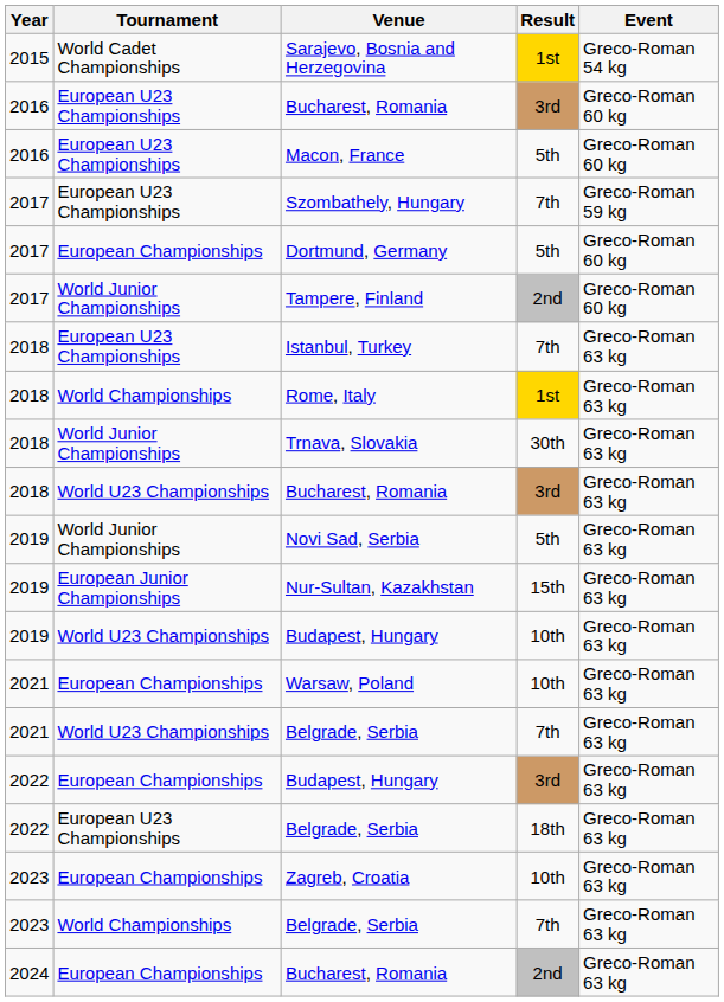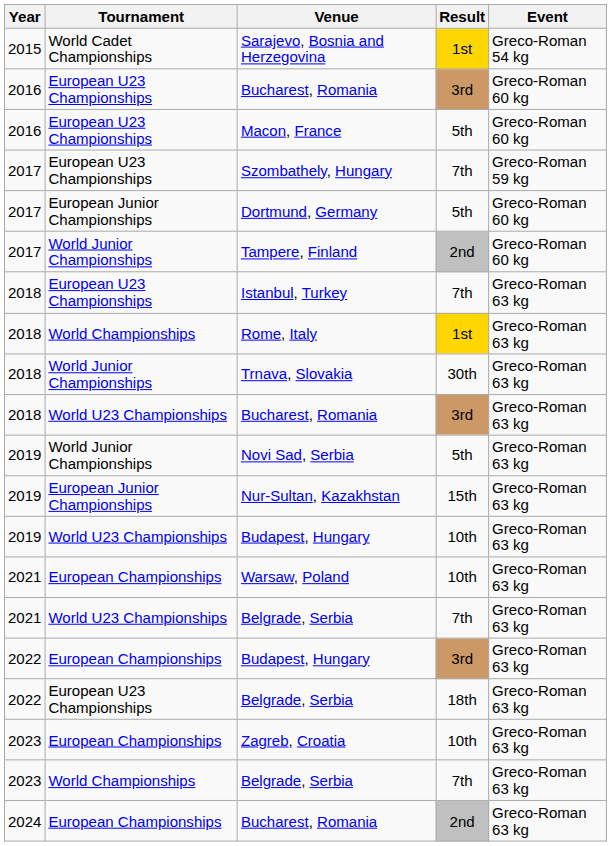 <table class="wikitable" style="font-size:95%;">
 <tr>
 <th>Year</th>
 <th>Tournament</th>
 <th>Venue</th>
 <th>Result</th>
 <th>Event</th>
 </tr>
 <tr>
 <td rowspan="1">2015</td>
 <td>World Cadet Championships</td>
 <td> <a href='#'>Sarajevo</a>, <a href='#'>Bosnia and Herzegovina</a></td>
 <td align="center" bgcolor="gold">1st</td>
 <td>Greco-Roman 54 kg</td>
 </tr>
 <tr>
 <td rowspan="1">2016</td>
 <td><a href='#'>European U23 Championships</a></td>
 <td> <a href='#'>Bucharest</a>, <a href='#'>Romania</a></td>
 <td align="center"bgcolor="cc9966">3rd</td>
 <td>Greco-Roman 60 kg</td>
 </tr>
 <tr>
 <td rowspan="1">2016</td>
 <td><a href='#'>European U23 Championships</a></td>
 <td> <a href='#'>Macon</a>, <a href='#'>France</a></td>
 <td align="center">5th</td>
 <td>Greco-Roman 60 kg</td>
 </tr>
 <tr>
 <td rowspan="1">2017</td>
 <td>European U23 Championships</td>
 <td> <a href='#'>Szombathely</a>, <a href='#'>Hungary</a></td>
 <td align="center">7th</td>
 <td>Greco-Roman 59 kg</td>
 </tr>
 <tr>
 <td rowspan="1">2017</td>
-<td><a href='#'>European Championships</a></td>
+<td>European Junior Championships</td>
 <td> <a href='#'>Dortmund</a>, <a href='#'>Germany</a></td>
 <td align="center">5th</td>
 <td>Greco-Roman 60 kg</td>
 </tr>
 <tr>
 <td rowspan="1">2017</td>
 <td><a href='#'>World Junior Championships</a></td>
 <td> <a href='#'>Tampere</a>, <a href='#'>Finland</a></td>
 <td align="center" bgcolor="silver">2nd</td>
 <td>Greco-Roman 60 kg</td>
 </tr>
 <tr>
 <td rowspan="1">2018</td>
 <td><a href='#'>European U23 Championships</a></td>
 <td> <a href='#'>Istanbul</a>, <a href='#'>Turkey</a></td>
 <td align="center">7th</td>
 <td>Greco-Roman 63 kg</td>
 </tr>
 <tr>
 <td rowspan="1">2018</td>
 <td><a href='#'>World Championships</a></td>
 <td> <a href='#'>Rome</a>, <a href='#'>Italy</a></td>
 <td align="center" bgcolor="gold">1st</td>
 <td>Greco-Roman 63 kg</td>
 </tr>
 <tr>
 <td rowspan="1">2018</td>
 <td><a href='#'>World Junior Championships</a></td>
 <td> <a href='#'>Trnava</a>, <a href='#'>Slovakia</a></td>
 <td align="center">30th</td>
 <td>Greco-Roman 63 kg</td>
 </tr>
 <tr>
 <td rowspan="1">2018</td>
 <td><a href='#'>World U23 Championships</a></td>
 <td> <a href='#'>Bucharest</a>, <a href='#'>Romania</a></td>
 <td align="center"bgcolor="cc9966">3rd</td>
 <td>Greco-Roman 63 kg</td>
 </tr>
 <tr>
 <td rowspan="1">2019</td>
 <td>World Junior Championships</td>
 <td> <a href='#'>Novi Sad</a>, <a href='#'>Serbia</a></td>
 <td align="center">5th</td>
 <td>Greco-Roman 63 kg</td>
 </tr>
 <tr>
 <td rowspan="1">2019</td>
 <td><a href='#'>European Junior Championships</a></td>
 <td> <a href='#'>Nur-Sultan</a>, <a href='#'>Kazakhstan</a></td>
 <td align="center">15th</td>
 <td>Greco-Roman 63 kg</td>
 </tr>
 <tr>
 <td rowspan="1">2019</td>
 <td><a href='#'>World U23 Championships</a></td>
 <td> <a href='#'>Budapest</a>, <a href='#'>Hungary</a></td>
 <td align="center">10th</td>
 <td>Greco-Roman 63 kg</td>
 </tr>
 <tr>
 <td rowspan="1">2021</td>
 <td><a href='#'>European Championships</a></td>
 <td> <a href='#'>Warsaw</a>, <a href='#'>Poland</a></td>
 <td align="center">10th</td>
 <td>Greco-Roman 63 kg</td>
 </tr>
 <tr>
 <td rowspan="1">2021</td>
 <td><a href='#'>World U23 Championships</a></td>
 <td> <a href='#'>Belgrade</a>, <a href='#'>Serbia</a></td>
 <td align="center">7th</td>
 <td>Greco-Roman 63 kg</td>
 </tr>
 <tr>
 <td rowspan="1">2022</td>
 <td><a href='#'>European Championships</a></td>
 <td> <a href='#'>Budapest</a>, <a href='#'>Hungary</a></td>
 <td align="center"bgcolor="cc9966">3rd</td>
 <td>Greco-Roman 63 kg</td>
 </tr>
 <tr>
 <td rowspan="1">2022</td>
 <td>European U23 Championships</td>
 <td> <a href='#'>Belgrade</a>, <a href='#'>Serbia</a></td>
 <td align="center">18th</td>
 <td>Greco-Roman 63 kg</td>
 </tr>
 <tr>
 <td rowspan="1">2023</td>
 <td><a href='#'>European Championships</a></td>
 <td> <a href='#'>Zagreb</a>, <a href='#'>Croatia</a></td>
 <td align="center">10th</td>
 <td>Greco-Roman 63 kg</td>
 </tr>
 <tr>
 <td rowspan="1">2023</td>
 <td><a href='#'>World Championships</a></td>
 <td> <a href='#'>Belgrade</a>, <a href='#'>Serbia</a></td>
 <td align="center">7th</td>
 <td>Greco-Roman 63 kg</td>
 </tr>
 <tr>
 <td rowspan="1">2024</td>
 <td><a href='#'>European Championships</a></td>
 <td> <a href='#'>Bucharest</a>, <a href='#'>Romania</a></td>
 <td align="center"bgcolor="silver">2nd</td>
 <td>Greco-Roman 63 kg</td>
 </tr>
 </table>
